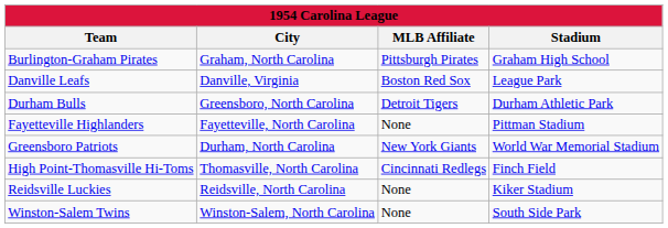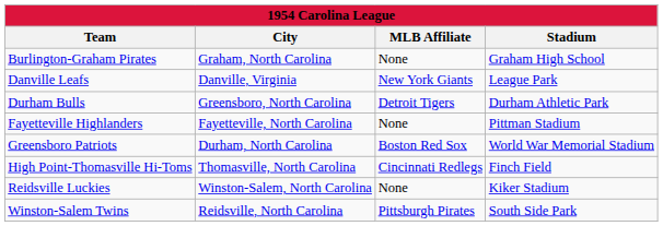 <table class="wikitable" style="width:auto">
 <tr>
 <td bgcolor="#DC143C" align="center" colspan="7"><strong><span>1954 Carolina League</span></strong></td>
 </tr>
 <tr>
 <th>Team</th>
 <th>City</th>
 <th>MLB Affiliate</th>
 <th>Stadium</th>
 </tr>
 <tr>
 <td><a href='#'>Burlington-Graham Pirates</a></td>
 <td><a href='#'>Graham, North Carolina</a></td>
-<td><a href='#'>Pittsburgh Pirates</a></td>
+<td>None</td>
 <td><a href='#'>Graham High School</a></td>
 </tr>
 <tr>
 <td><a href='#'>Danville Leafs</a></td>
 <td><a href='#'>Danville, Virginia</a></td>
-<td><a href='#'>Boston Red Sox</a></td>
+<td><a href='#'>New York Giants</a></td>
 <td><a href='#'>League Park</a></td>
 </tr>
 <tr>
 <td><a href='#'>Durham Bulls</a></td>
 <td><a href='#'>Greensboro, North Carolina</a></td>
 <td><a href='#'>Detroit Tigers</a></td>
 <td><a href='#'>Durham Athletic Park</a></td>
 </tr>
 <tr>
 <td><a href='#'>Fayetteville Highlanders</a></td>
 <td><a href='#'>Fayetteville, North Carolina</a></td>
 <td>None</td>
 <td><a href='#'>Pittman Stadium</a></td>
 </tr>
 <tr>
 <td><a href='#'>Greensboro Patriots</a></td>
 <td><a href='#'>Durham, North Carolina</a></td>
-<td><a href='#'>New York Giants</a></td>
+<td><a href='#'>Boston Red Sox</a></td>
 <td><a href='#'>World War Memorial Stadium</a></td>
 </tr>
 <tr>
 <td><a href='#'>High Point-Thomasville Hi-Toms</a></td>
 <td><a href='#'>Thomasville, North Carolina</a></td>
 <td><a href='#'>Cincinnati Redlegs</a></td>
 <td><a href='#'>Finch Field</a></td>
 </tr>
 <tr>
 <td><a href='#'>Reidsville Luckies</a></td>
-<td><a href='#'>Reidsville, North Carolina</a></td>
+<td><a href='#'>Winston-Salem, North Carolina</a></td>
 <td>None</td>
 <td><a href='#'>Kiker Stadium</a></td>
 </tr>
 <tr>
 <td><a href='#'>Winston-Salem Twins</a></td>
-<td><a href='#'>Winston-Salem, North Carolina</a></td>
-<td>None</td>
+<td><a href='#'>Reidsville, North Carolina</a></td>
+<td><a href='#'>Pittsburgh Pirates</a></td>
 <td><a href='#'>South Side Park</a></td>
 </tr>
 </table>
